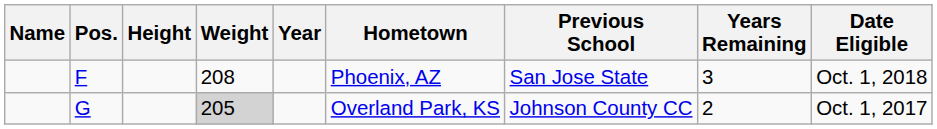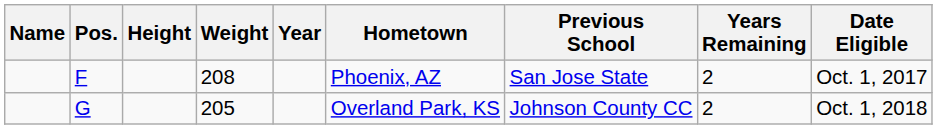 <table class="wikitable sortable" style="font-size:90%;" border="1">
 <tr>
 <th>Name</th>
 <th>Pos.</th>
 <th>Height</th>
 <th>Weight</th>
 <th>Year</th>
 <th>Hometown</th>
 <th ! class="unsortable">Previous<br>School</th>
 <th ! class="unsortable">Years<br>Remaining</th>
 <th ! class="unsortable">Date<br>Eligible</th>
 </tr>
 <tr>
 <td></td>
 <td><a href='#'>F</a></td>
 <td></td>
 <td>208</td>
 <td></td>
 <td><a href='#'>Phoenix, AZ</a></td>
 <td><a href='#'>San Jose State</a></td>
-<td>3</td>
-<td>Oct. 1, 2018</td>
+<td>2</td>
+<td>Oct. 1, 2017</td>
 </tr>
 <tr>
 <td></td>
 <td><a href='#'>G</a></td>
 <td></td>
-<td style="background: lightgrey;">205</td>
+<td>205</td>
 <td></td>
 <td><a href='#'>Overland Park, KS</a></td>
 <td><a href='#'>Johnson County CC</a></td>
 <td>2</td>
-<td>Oct. 1, 2017</td>
+<td>Oct. 1, 2018</td>
 </tr>
 </table>
